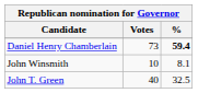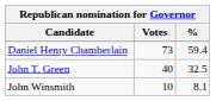 <table class="wikitable" style="background: #f9f9f9; font-size: 95%;">
 <tr style="background-color:#E9E9E9">
 <th colspan="3">Republican nomination for <a href='#'>Governor</a></th>
 </tr>
 <tr style="background-color:#E9E9E9">
 <th colspan="1" style="width: 170px">Candidate</th>
 <th style="width: 50px">Votes</th>
 <th style="width: 40px">%</th>
 </tr>
 <tr>
 </tr>
 <tr>
 <td><a href='#'>Daniel Henry Chamberlain</a></td>
 <td align="right">73</td>
-<td align="right"><strong>59.4</strong></td>
+<td align="right">59.4</td>
+</tr>
+<tr>
+<td><a href='#'>John T. Green</a></td>
+<td align="right">40</td>
+<td align="right">32.5</td>
 </tr>
 <tr>
 <td>John Winsmith</td>
 <td align="right">10</td>
 <td align="right">8.1</td>
 </tr>
-<tr>
-<td><a href='#'>John T. Green</a></td>
-<td align="right">40</td>
-<td align="right">32.5</td>
-</tr>
 </table>
